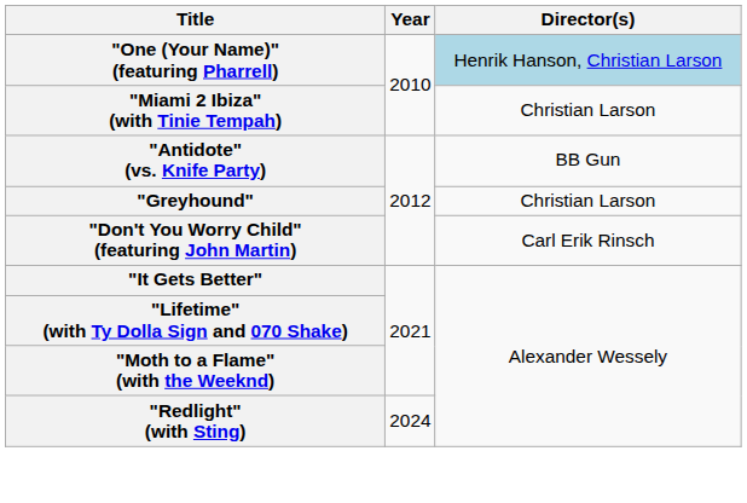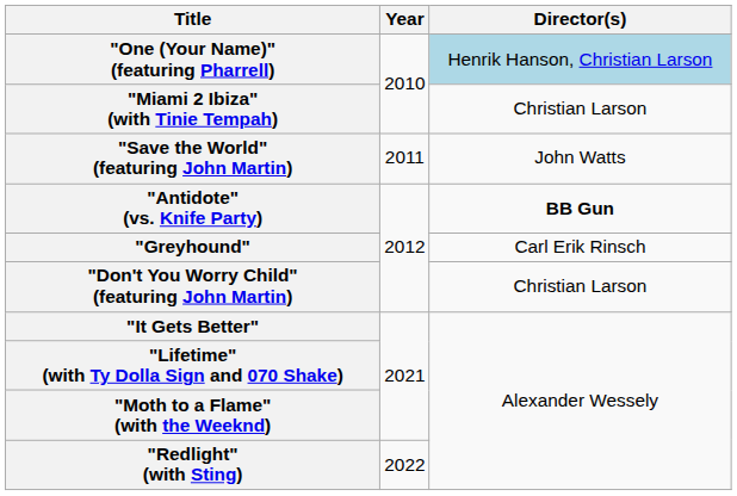 <table class="wikitable plainrowheaders" style="text-align:center;">
 <tr>
 <th scope="col" style="width:20em;">Title</th>
 <th scope="col">Year</th>
 <th scope="col" style="width:16em;">Director(s)</th>
 </tr>
 <tr>
 <th scope="row">"One (Your Name)"<br><span>(featuring <a href='#'>Pharrell</a>)</span></th>
 <td rowspan="2">2010</td>
 <td style="background: lightblue;">Henrik Hanson, <a href='#'>Christian Larson</a></td>
 </tr>
 <tr>
 <th scope="row">"Miami 2 Ibiza"<br><span>(with <a href='#'>Tinie Tempah</a>)</span></th>
 <td>Christian Larson</td>
 </tr>
 <tr>
+<th scope="row">"Save the World" <br><span>(featuring <a href='#'>John Martin</a>)</span></th>
+<td>2011</td>
+<td>John Watts</td>
+</tr>
+<tr>
 <th scope="row">"Antidote"<br><span>(vs. <a href='#'>Knife Party</a>)</span></th>
 <td rowspan="3">2012</td>
-<td>BB Gun</td>
+<td><strong>BB Gun</strong></td>
 </tr>
 <tr>
 <th scope="row">"Greyhound"</th>
-<td>Christian Larson</td>
+<td>Carl Erik Rinsch</td>
 </tr>
 <tr>
 <th scope="row">"Don't You Worry Child"<br><span>(featuring <a href='#'>John Martin</a>)</span></th>
-<td>Carl Erik Rinsch</td>
+<td>Christian Larson</td>
 </tr>
 <tr>
 <th scope="row">"It Gets Better"</th>
 <td rowspan="3">2021</td>
 <td rowspan="4">Alexander Wessely</td>
 </tr>
 <tr>
 <th scope="row">"Lifetime"<br><span>(with <a href='#'>Ty Dolla Sign</a> and <a href='#'>070 Shake</a>)</span></th>
 </tr>
 <tr>
 <th scope="row">"Moth to a Flame"<br><span>(with <a href='#'>the Weeknd</a>)</span></th>
 </tr>
 <tr>
 <th scope="row">"Redlight"<br><span>(with <a href='#'>Sting</a>)</span></th>
-<td rowspan="1">2024</td>
+<td rowspan="1">2022</td>
 </tr>
 </table>
